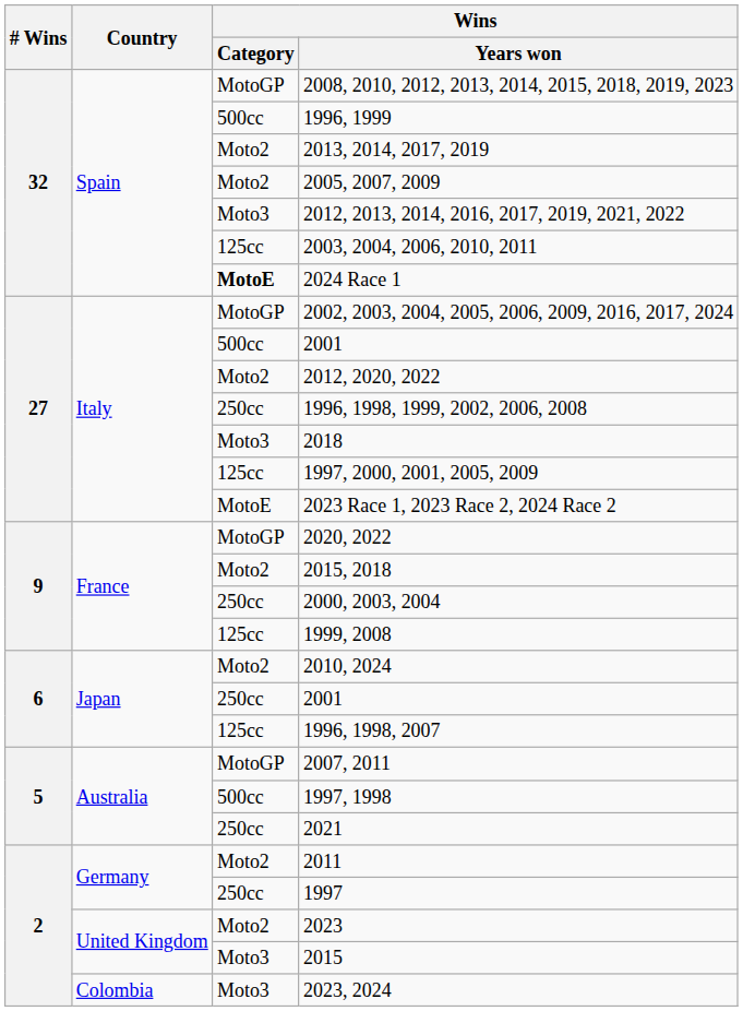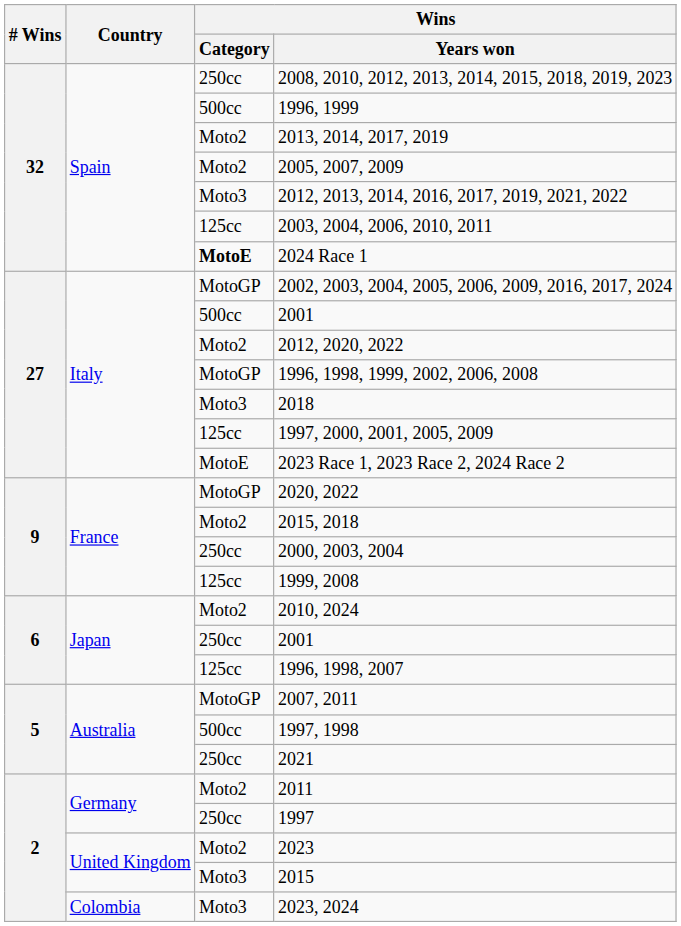 <table class="wikitable" style="font-size: 95%;">
 <tr>
 <th rowspan=2># Wins</th>
 <th rowspan=2>Country</th>
 <th colspan=2>Wins</th>
 </tr>
 <tr>
 <th>Category</th>
 <th>Years won</th>
 </tr>
 <tr>
 <th rowspan=7>32</th>
 <td rowspan=7> <a href='#'>Spain</a></td>
-<td>MotoGP</td>
+<td>250cc</td>
 <td>2008, 2010, 2012, 2013, 2014, 2015, 2018, 2019, 2023</td>
 </tr>
 <tr>
 <td>500cc</td>
 <td>1996, 1999</td>
 </tr>
 <tr>
 <td>Moto2</td>
 <td>2013, 2014, 2017, 2019</td>
 </tr>
 <tr>
 <td>Moto2</td>
 <td>2005, 2007, 2009</td>
 </tr>
 <tr>
 <td>Moto3</td>
 <td>2012, 2013, 2014, 2016, 2017, 2019, 2021, 2022</td>
 </tr>
 <tr>
 <td>125cc</td>
 <td>2003, 2004, 2006, 2010, 2011</td>
 </tr>
 <tr>
 <td><strong>MotoE</strong></td>
 <td>2024 Race 1</td>
 </tr>
 <tr>
 <th rowspan=7>27</th>
 <td rowspan=7> <a href='#'>Italy</a></td>
 <td>MotoGP</td>
 <td>2002, 2003, 2004, 2005, 2006, 2009, 2016, 2017, 2024</td>
 </tr>
 <tr>
 <td>500cc</td>
 <td>2001</td>
 </tr>
 <tr>
 <td>Moto2</td>
 <td>2012, 2020, 2022</td>
 </tr>
 <tr>
-<td>250cc</td>
+<td>MotoGP</td>
 <td>1996, 1998, 1999, 2002, 2006, 2008</td>
 </tr>
 <tr>
 <td>Moto3</td>
 <td>2018</td>
 </tr>
 <tr>
 <td>125cc</td>
 <td>1997, 2000, 2001, 2005, 2009</td>
 </tr>
 <tr>
 <td>MotoE</td>
 <td>2023 Race 1, 2023 Race 2, 2024 Race 2</td>
 </tr>
 <tr>
 <th rowspan=4>9</th>
 <td rowspan=4> <a href='#'>France</a></td>
 <td>MotoGP</td>
 <td>2020, 2022</td>
 </tr>
 <tr>
 <td>Moto2</td>
 <td>2015, 2018</td>
 </tr>
 <tr>
 <td>250cc</td>
 <td>2000, 2003, 2004</td>
 </tr>
 <tr>
 <td>125cc</td>
 <td>1999, 2008</td>
 </tr>
 <tr>
 <th rowspan=3>6</th>
 <td rowspan=3> <a href='#'>Japan</a></td>
 <td>Moto2</td>
 <td>2010, 2024</td>
 </tr>
 <tr>
 <td>250cc</td>
 <td>2001</td>
 </tr>
 <tr>
 <td>125cc</td>
 <td>1996, 1998, 2007</td>
 </tr>
 <tr>
 <th rowspan=3>5</th>
 <td rowspan=3> <a href='#'>Australia</a></td>
 <td>MotoGP</td>
 <td>2007, 2011</td>
 </tr>
 <tr>
 <td>500cc</td>
 <td>1997, 1998</td>
 </tr>
 <tr>
 <td>250cc</td>
 <td>2021</td>
 </tr>
 <tr>
 <th rowspan=5>2</th>
 <td rowspan=2> <a href='#'>Germany</a></td>
 <td>Moto2</td>
 <td>2011</td>
 </tr>
 <tr>
 <td>250cc</td>
 <td>1997</td>
 </tr>
 <tr>
 <td rowspan=2> <a href='#'>United Kingdom</a></td>
 <td>Moto2</td>
 <td>2023</td>
 </tr>
 <tr>
 <td>Moto3</td>
 <td>2015</td>
 </tr>
 <tr>
 <td> <a href='#'>Colombia</a></td>
 <td>Moto3</td>
 <td>2023, 2024</td>
 </tr>
 </table>
